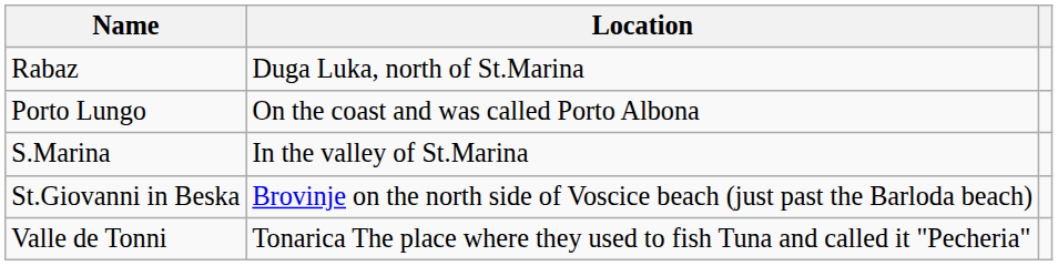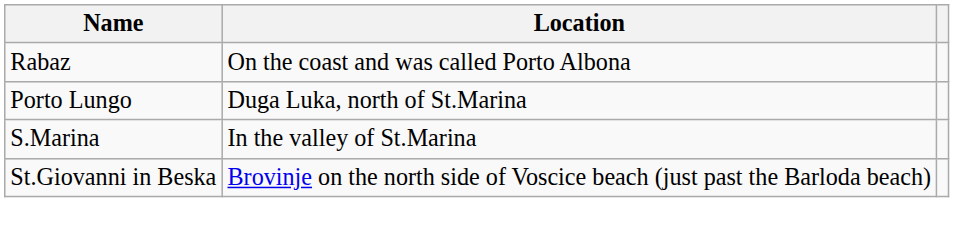 <table class="wikitable">
 <tr>
 <th>Name</th>
 <th>Location</th>
 <th></th>
 </tr>
 <tr>
 <td>Rabaz</td>
-<td>Duga Luka, north of St.Marina</td>
+<td>On the coast and was called Porto Albona</td>
 <td></td>
 </tr>
 <tr>
 <td>Porto Lungo</td>
-<td>On the coast and was called Porto Albona</td>
+<td>Duga Luka, north of St.Marina</td>
 <td></td>
 </tr>
 <tr>
 <td>S.Marina</td>
 <td>In the valley of St.Marina</td>
 <td></td>
 </tr>
 <tr>
 <td>St.Giovanni in Beska</td>
 <td><a href='#'>Brovinje</a> on the north side of Voscice beach (just past the Barloda beach)</td>
 <td></td>
 </tr>
-<tr>
-<td>Valle de Tonni</td>
-<td>Tonarica The place where they used to fish Tuna and called it "Pecheria"</td>
-<td></td>
-</tr>
 </table>
